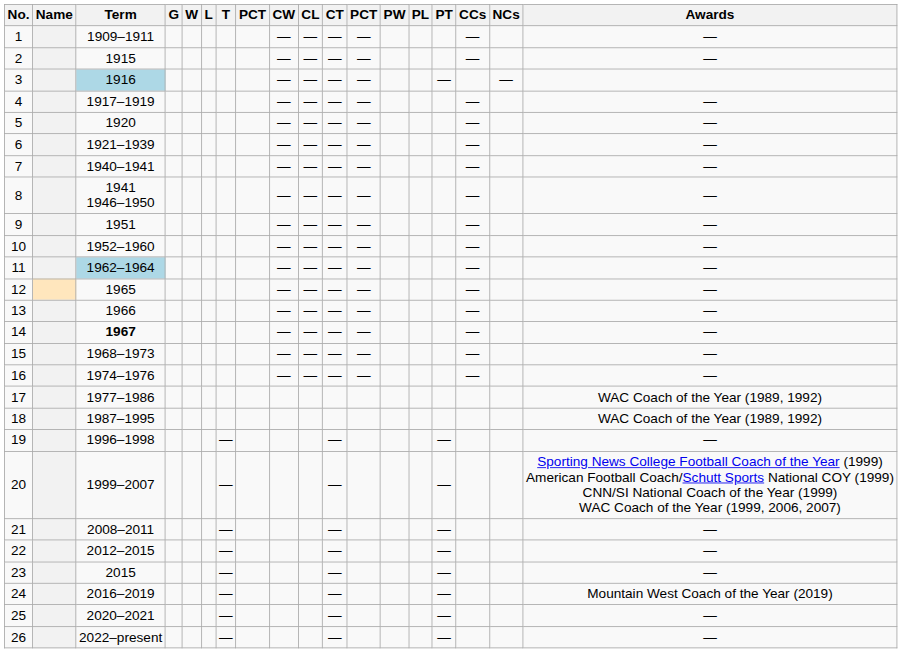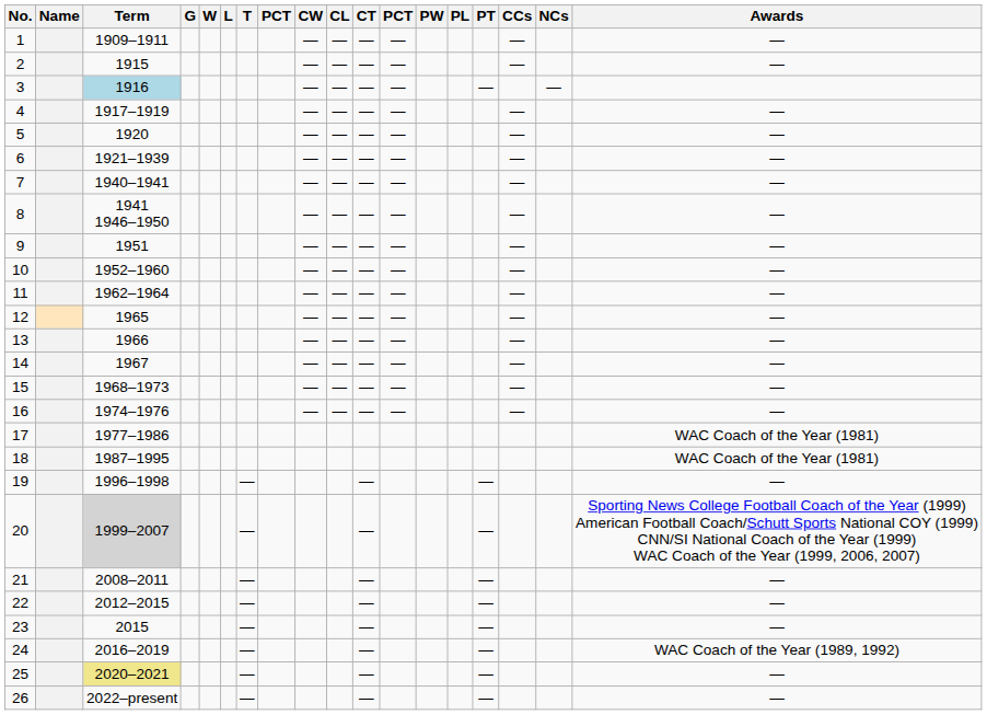 <table class="wikitable sortable" style="text-align:center">
 <tr>
 <th scope="col" class="unsortable">No.</th>
 <th scope="col">Name</th>
 <th scope="col">Term</th>
 <th scope="col">G</th>
 <th scope="col">W</th>
 <th scope="col">L</th>
 <th scope="col">T</th>
 <th scope="col">PCT</th>
 <th scope="col">CW</th>
 <th scope="col">CL</th>
 <th scope="col">CT</th>
 <th scope="col">PCT</th>
 <th scope="col">PW</th>
 <th scope="col">PL</th>
 <th scope="col">PT</th>
 <th scope="col">CCs</th>
 <th scope="col">NCs</th>
 <th scope="col" class="unsortable">Awards</th>
 </tr>
 <tr>
 <td>1</td>
 <th scope="row"></th>
 <td>1909–1911</td>
 <td></td>
 <td></td>
 <td></td>
 <td></td>
 <td></td>
 <td>—</td>
 <td>—</td>
 <td>—</td>
 <td>—</td>
 <td></td>
 <td></td>
 <td></td>
 <td>—</td>
 <td></td>
 <td>—</td>
 </tr>
 <tr>
 <td>2</td>
 <th scope="row"></th>
 <td>1915</td>
 <td></td>
 <td></td>
 <td></td>
 <td></td>
 <td></td>
 <td>—</td>
 <td>—</td>
 <td>—</td>
 <td>—</td>
 <td></td>
 <td></td>
 <td></td>
 <td>—</td>
 <td></td>
 <td>—</td>
 </tr>
 <tr>
 <td>3</td>
 <th scope="row"></th>
 <td style="background: lightblue;">1916</td>
 <td></td>
 <td></td>
 <td></td>
 <td></td>
 <td></td>
 <td>—</td>
 <td>—</td>
 <td>—</td>
 <td>—</td>
 <td></td>
 <td></td>
 <td>—</td>
 <td></td>
 <td>—</td>
 </tr>
 <tr>
 <td>4</td>
 <th scope="row"></th>
 <td>1917–1919</td>
 <td></td>
 <td></td>
 <td></td>
 <td></td>
 <td></td>
 <td>—</td>
 <td>—</td>
 <td>—</td>
 <td>—</td>
 <td></td>
 <td></td>
 <td></td>
 <td>—</td>
 <td></td>
 <td>—</td>
 </tr>
 <tr>
 <td>5</td>
 <th scope="row"></th>
 <td>1920</td>
 <td></td>
 <td></td>
 <td></td>
 <td></td>
 <td></td>
 <td>—</td>
 <td>—</td>
 <td>—</td>
 <td>—</td>
 <td></td>
 <td></td>
 <td></td>
 <td>—</td>
 <td></td>
 <td>—</td>
 </tr>
 <tr>
 <td>6</td>
 <th scope="row"></th>
 <td>1921–1939</td>
 <td></td>
 <td></td>
 <td></td>
 <td></td>
 <td></td>
 <td>—</td>
 <td>—</td>
 <td>—</td>
 <td>—</td>
 <td></td>
 <td></td>
 <td></td>
 <td>—</td>
 <td></td>
 <td>—</td>
 </tr>
 <tr>
 <td>7</td>
 <th scope="row"></th>
 <td>1940–1941</td>
 <td></td>
 <td></td>
 <td></td>
 <td></td>
 <td></td>
 <td>—</td>
 <td>—</td>
 <td>—</td>
 <td>—</td>
 <td></td>
 <td></td>
 <td></td>
 <td>—</td>
 <td></td>
 <td>—</td>
 </tr>
 <tr>
 <td>8</td>
 <th scope="row"></th>
 <td>1941<br>1946–1950</td>
 <td></td>
 <td></td>
 <td></td>
 <td></td>
 <td></td>
 <td>—</td>
 <td>—</td>
 <td>—</td>
 <td>—</td>
 <td></td>
 <td></td>
 <td></td>
 <td>—</td>
 <td></td>
 <td>—</td>
 </tr>
 <tr>
 <td>9</td>
 <th scope="row"></th>
 <td>1951</td>
 <td></td>
 <td></td>
 <td></td>
 <td></td>
 <td></td>
 <td>—</td>
 <td>—</td>
 <td>—</td>
 <td>—</td>
 <td></td>
 <td></td>
 <td></td>
 <td>—</td>
 <td></td>
 <td>—</td>
 </tr>
 <tr>
 <td>10</td>
 <th scope="row"></th>
 <td>1952–1960</td>
 <td></td>
 <td></td>
 <td></td>
 <td></td>
 <td></td>
 <td>—</td>
 <td>—</td>
 <td>—</td>
 <td>—</td>
 <td></td>
 <td></td>
 <td></td>
 <td>—</td>
 <td></td>
 <td>—</td>
 </tr>
 <tr>
 <td>11</td>
 <th scope="row"></th>
-<td style="background: lightblue;">1962–1964</td>
+<td>1962–1964</td>
 <td></td>
 <td></td>
 <td></td>
 <td></td>
 <td></td>
 <td>—</td>
 <td>—</td>
 <td>—</td>
 <td>—</td>
 <td></td>
 <td></td>
 <td></td>
 <td>—</td>
 <td></td>
 <td>—</td>
 </tr>
 <tr>
 <td>12</td>
 <td scope="row"  style="text-align:center; background:#ffe6bd;"><strong></strong><sup></sup></td>
 <td>1965</td>
 <td></td>
 <td></td>
 <td></td>
 <td></td>
 <td></td>
 <td>—</td>
 <td>—</td>
 <td>—</td>
 <td>—</td>
 <td></td>
 <td></td>
 <td></td>
 <td>—</td>
 <td></td>
 <td>—</td>
 </tr>
 <tr>
 <td>13</td>
 <th scope="row"></th>
 <td>1966</td>
 <td></td>
 <td></td>
 <td></td>
 <td></td>
 <td></td>
 <td>—</td>
 <td>—</td>
 <td>—</td>
 <td>—</td>
 <td></td>
 <td></td>
 <td></td>
 <td>—</td>
 <td></td>
 <td>—</td>
 </tr>
 <tr>
 <td>14</td>
 <th scope="row"></th>
-<td><strong>1967</strong></td>
+<td>1967</td>
 <td></td>
 <td></td>
 <td></td>
 <td></td>
 <td></td>
 <td>—</td>
 <td>—</td>
 <td>—</td>
 <td>—</td>
 <td></td>
 <td></td>
 <td></td>
 <td>—</td>
 <td></td>
 <td>—</td>
 </tr>
 <tr>
 <td>15</td>
 <th scope="row"></th>
 <td>1968–1973</td>
 <td></td>
 <td></td>
 <td></td>
 <td></td>
 <td></td>
 <td>—</td>
 <td>—</td>
 <td>—</td>
 <td>—</td>
 <td></td>
 <td></td>
 <td></td>
 <td>—</td>
 <td></td>
 <td>—</td>
 </tr>
 <tr>
 <td>16</td>
 <th scope="row"></th>
 <td>1974–1976</td>
 <td></td>
 <td></td>
 <td></td>
 <td></td>
 <td></td>
 <td>—</td>
 <td>—</td>
 <td>—</td>
 <td>—</td>
 <td></td>
 <td></td>
 <td></td>
 <td>—</td>
 <td></td>
 <td>—</td>
 </tr>
 <tr>
 <td>17</td>
 <th scope="row"></th>
 <td>1977–1986</td>
 <td></td>
 <td></td>
 <td></td>
 <td></td>
 <td></td>
 <td></td>
 <td></td>
 <td></td>
 <td></td>
 <td></td>
 <td></td>
 <td></td>
 <td></td>
 <td></td>
-<td>WAC Coach of the Year (1989, 1992)</td>
+<td>WAC Coach of the Year (1981)</td>
 </tr>
 <tr>
 <td>18</td>
 <th scope="row"></th>
 <td>1987–1995</td>
 <td></td>
 <td></td>
 <td></td>
 <td></td>
 <td></td>
 <td></td>
 <td></td>
 <td></td>
 <td></td>
 <td></td>
 <td></td>
 <td></td>
 <td></td>
 <td></td>
-<td>WAC Coach of the Year (1989, 1992)</td>
+<td>WAC Coach of the Year (1981)</td>
 </tr>
 <tr>
 <td>19</td>
 <th scope="row"></th>
 <td>1996–1998</td>
 <td></td>
 <td></td>
 <td></td>
 <td>—</td>
 <td></td>
 <td></td>
 <td></td>
 <td>—</td>
 <td></td>
 <td></td>
 <td></td>
 <td>—</td>
 <td></td>
 <td></td>
 <td>—</td>
 </tr>
 <tr>
 <td>20</td>
 <th scope="row"></th>
-<td>1999–2007</td>
+<td style="background: lightgrey;">1999–2007</td>
 <td></td>
 <td></td>
 <td></td>
 <td>—</td>
 <td></td>
 <td></td>
 <td></td>
 <td>—</td>
 <td></td>
 <td></td>
 <td></td>
 <td>—</td>
 <td></td>
 <td></td>
 <td><a href='#'>Sporting News College Football Coach of the Year</a> (1999)<br>American Football Coach/<a href='#'>Schutt Sports</a> National COY (1999)<br>CNN/SI National Coach of the Year (1999)<br>WAC Coach of the Year (1999, 2006, 2007)</td>
 </tr>
 <tr>
 <td>21</td>
 <th scope="row"></th>
 <td>2008–2011</td>
 <td></td>
 <td></td>
 <td></td>
 <td>—</td>
 <td></td>
 <td></td>
 <td></td>
 <td>—</td>
 <td></td>
 <td></td>
 <td></td>
 <td>—</td>
 <td></td>
 <td></td>
 <td>—</td>
 </tr>
 <tr>
 <td>22</td>
 <th scope="row"></th>
 <td>2012–2015</td>
 <td></td>
 <td></td>
 <td></td>
 <td>—</td>
 <td></td>
 <td></td>
 <td></td>
 <td>—</td>
 <td></td>
 <td></td>
 <td></td>
 <td>—</td>
 <td></td>
 <td></td>
 <td>—</td>
 </tr>
 <tr>
 <td>23</td>
 <th scope="row"></th>
 <td>2015</td>
 <td></td>
 <td></td>
 <td></td>
 <td>—</td>
 <td></td>
 <td></td>
 <td></td>
 <td>—</td>
 <td></td>
 <td></td>
 <td></td>
 <td>—</td>
 <td></td>
 <td></td>
 <td>—</td>
 </tr>
 <tr>
 <td>24</td>
 <th scope="row"></th>
 <td>2016–2019</td>
 <td></td>
 <td></td>
 <td></td>
 <td>—</td>
 <td></td>
 <td></td>
 <td></td>
 <td>—</td>
 <td></td>
 <td></td>
 <td></td>
 <td>—</td>
 <td></td>
 <td></td>
-<td>Mountain West Coach of the Year (2019)</td>
+<td>WAC Coach of the Year (1989, 1992)</td>
 </tr>
 <tr>
 <td>25</td>
 <th scope="row"></th>
-<td>2020–2021</td>
+<td style="background: khaki;">2020–2021</td>
 <td></td>
 <td></td>
 <td></td>
 <td>—</td>
 <td></td>
 <td></td>
 <td></td>
 <td>—</td>
 <td></td>
 <td></td>
 <td></td>
 <td>—</td>
 <td></td>
 <td></td>
 <td>—</td>
 </tr>
 <tr>
 <td>26</td>
 <th scope="row"></th>
 <td>2022–present</td>
 <td></td>
 <td></td>
 <td></td>
 <td>—</td>
 <td></td>
 <td></td>
 <td></td>
 <td>—</td>
 <td></td>
 <td></td>
 <td></td>
 <td>—</td>
 <td></td>
 <td></td>
 <td>—</td>
 </tr>
 </table>
